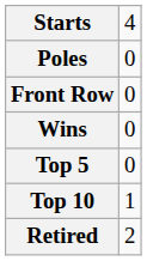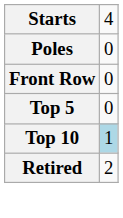 <table class="wikitable" style="text-align:center">
 <tr>
 <th>Starts</th>
 <td>4</td>
 </tr>
 <tr>
 <th>Poles</th>
 <td>0</td>
 </tr>
 <tr>
 <th>Front Row</th>
 <td>0</td>
 </tr>
 <tr>
-<th>Wins</th>
-<td>0</td>
-</tr>
-<tr>
 <th>Top 5</th>
 <td>0</td>
 </tr>
 <tr>
 <th>Top 10</th>
-<td>1</td>
+<td style="background: lightblue;">1</td>
 </tr>
 <tr>
 <th>Retired</th>
 <td>2</td>
 </tr>
 </table>
